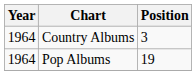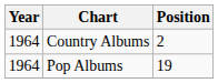 <table class="wikitable">
 <tr>
 <th align="left">Year</th>
 <th align="left">Chart</th>
 <th align="left">Position</th>
 </tr>
 <tr>
 <td align="left">1964</td>
 <td align="left">Country Albums</td>
-<td align="left">3</td>
+<td align="left">2</td>
 </tr>
 <tr>
 <td align="left">1964</td>
 <td align="left">Pop Albums</td>
 <td align="left">19</td>
 </tr>
 <tr>
 </tr>
 </table>
